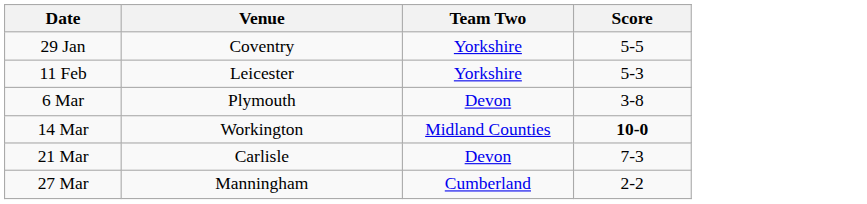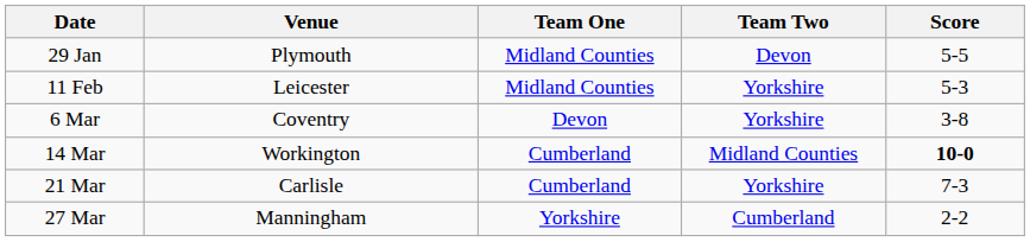 <table class="wikitable" style="text-align: center">
 <tr>
 <th width=100>Date</th>
 <th width=250>Venue</th>
+<th width=150>Team One</th>
 <th width=150>Team Two</th>
 <th width=100>Score</th>
 </tr>
 <tr>
 <td>29 Jan</td>
-<td>Coventry</td>
-<td><a href='#'>Yorkshire</a></td>
+<td>Plymouth</td>
+<td><a href='#'>Midland Counties</a></td>
+<td><a href='#'>Devon</a></td>
 <td>5-5</td>
 </tr>
 <tr>
 <td>11 Feb</td>
 <td>Leicester</td>
+<td><a href='#'>Midland Counties</a></td>
 <td><a href='#'>Yorkshire</a></td>
 <td>5-3</td>
 </tr>
 <tr>
 <td>6 Mar</td>
-<td>Plymouth</td>
+<td>Coventry</td>
 <td><a href='#'>Devon</a></td>
+<td><a href='#'>Yorkshire</a></td>
 <td>3-8</td>
 </tr>
 <tr>
 <td>14 Mar</td>
 <td>Workington</td>
+<td><a href='#'>Cumberland</a></td>
 <td><a href='#'>Midland Counties</a></td>
 <td><strong>10-0</strong></td>
 </tr>
 <tr>
 <td>21 Mar</td>
 <td>Carlisle</td>
-<td><a href='#'>Devon</a></td>
+<td><a href='#'>Cumberland</a></td>
+<td><a href='#'>Yorkshire</a></td>
 <td>7-3</td>
 </tr>
 <tr>
 <td>27 Mar</td>
 <td>Manningham</td>
+<td><a href='#'>Yorkshire</a></td>
 <td><a href='#'>Cumberland</a></td>
 <td>2-2</td>
 </tr>
 </table>
